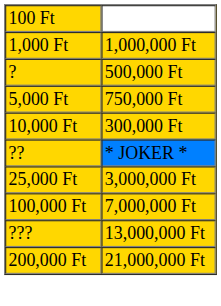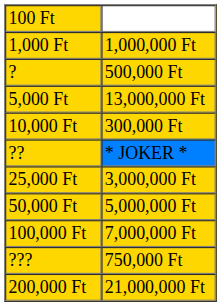 <table border="1" cellpadding="2" cellspacing="0" width="190px" bgcolor=gold>
 <tr>
 <td width=80px>100 Ft</td>
 <td style="border=0px" bgcolor=white></td>
 </tr>
 <tr>
 <td>1,000 Ft</td>
 <td>1,000,000 Ft</td>
 </tr>
 <tr>
 <td>?</td>
 <td>500,000 Ft</td>
 </tr>
 <tr>
 <td>5,000 Ft</td>
-<td>750,000 Ft</td>
+<td>13,000,000 Ft</td>
 </tr>
 <tr>
 <td>10,000 Ft</td>
 <td>300,000 Ft</td>
 </tr>
 <tr>
 <td>??</td>
 <td bgcolor=#0080FF>* JOKER *</td>
 </tr>
 <tr>
 <td>25,000 Ft</td>
 <td>3,000,000 Ft</td>
 </tr>
 <tr>
+<td>50,000 Ft</td>
+<td>5,000,000 Ft</td>
+</tr>
+<tr>
 <td>100,000 Ft</td>
 <td>7,000,000 Ft</td>
 </tr>
 <tr>
 <td>???</td>
-<td>13,000,000 Ft</td>
+<td>750,000 Ft</td>
 </tr>
 <tr>
 <td>200,000 Ft</td>
 <td>21,000,000 Ft</td>
 </tr>
 </table>
